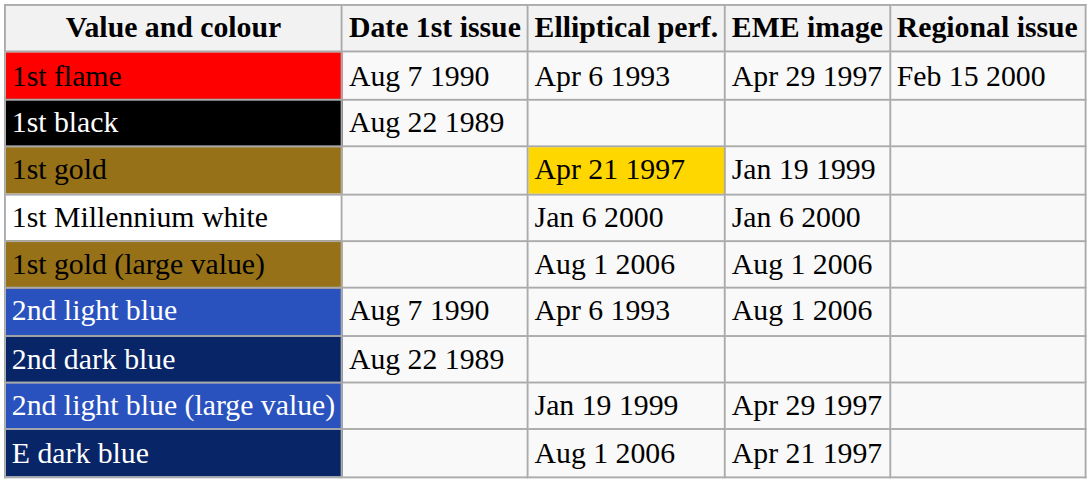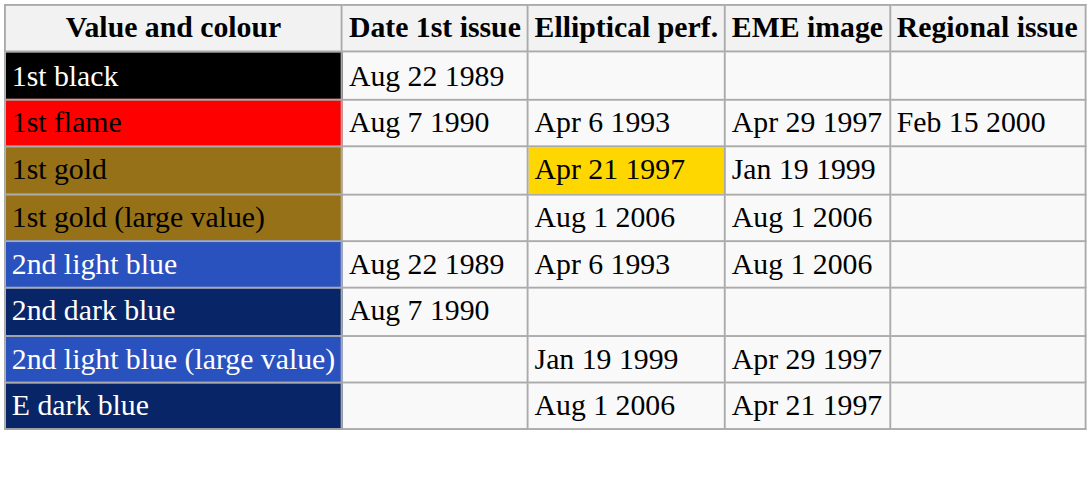 <table class="wikitable">
 <tr>
 <th>Value and colour</th>
 <th>Date 1st issue</th>
 <th>Elliptical perf.</th>
 <th>EME image</th>
 <th>Regional issue</th>
 </tr>
 <tr>
+<td style="color:#ffffff" bgcolor="#000000">1st black</td>
+<td>Aug 22 1989</td>
+<td> </td>
+<td> </td>
+<td> </td>
+</tr>
+<tr>
 <td bgcolor="#FF0000">1st flame</td>
 <td>Aug 7 1990</td>
 <td>Apr 6 1993</td>
 <td>Apr 29 1997</td>
 <td>Feb 15 2000   </td>
 </tr>
 <tr>
-<td style="color:#ffffff" bgcolor="#000000">1st black</td>
-<td>Aug 22 1989</td>
-<td> </td>
-<td> </td>
-<td> </td>
-</tr>
-<tr>
 <td bgcolor="#967117">1st gold</td>
 <td> </td>
 <td style="background: gold;">Apr 21 1997</td>
 <td>Jan 19 1999</td>
-<td> </td>
-</tr>
-<tr>
-<td bgcolor="#ffffff">1st Millennium white</td>
-<td> </td>
-<td>Jan 6 2000</td>
-<td>Jan 6 2000</td>
 <td> </td>
 </tr>
 <tr>
 <td bgcolor="#967117">1st gold (large value)</td>
 <td> </td>
 <td>Aug 1 2006</td>
 <td>Aug 1 2006</td>
 <td> </td>
 </tr>
 <tr>
 <td style="color:#ffffff" bgcolor="#2A52BE">2nd light blue</td>
-<td>Aug 7 1990</td>
+<td>Aug 22 1989</td>
 <td>Apr 6 1993</td>
 <td>Aug 1 2006</td>
 <td> </td>
 </tr>
 <tr>
 <td style="color:#ffffff" bgcolor="#082567">2nd dark blue</td>
-<td>Aug 22 1989</td>
+<td>Aug 7 1990</td>
 <td> </td>
 <td> </td>
 <td> </td>
 </tr>
 <tr>
 <td style="color:#ffffff" bgcolor="#2A52BE">2nd light blue (large value)</td>
 <td> </td>
 <td>Jan 19 1999</td>
 <td>Apr 29 1997</td>
 <td> </td>
 </tr>
 <tr>
 <td style="color:#ffffff" bgcolor="#082567">E dark blue</td>
 <td> </td>
 <td>Aug 1 2006</td>
 <td>Apr 21 1997</td>
 <td> </td>
 </tr>
 </table>
